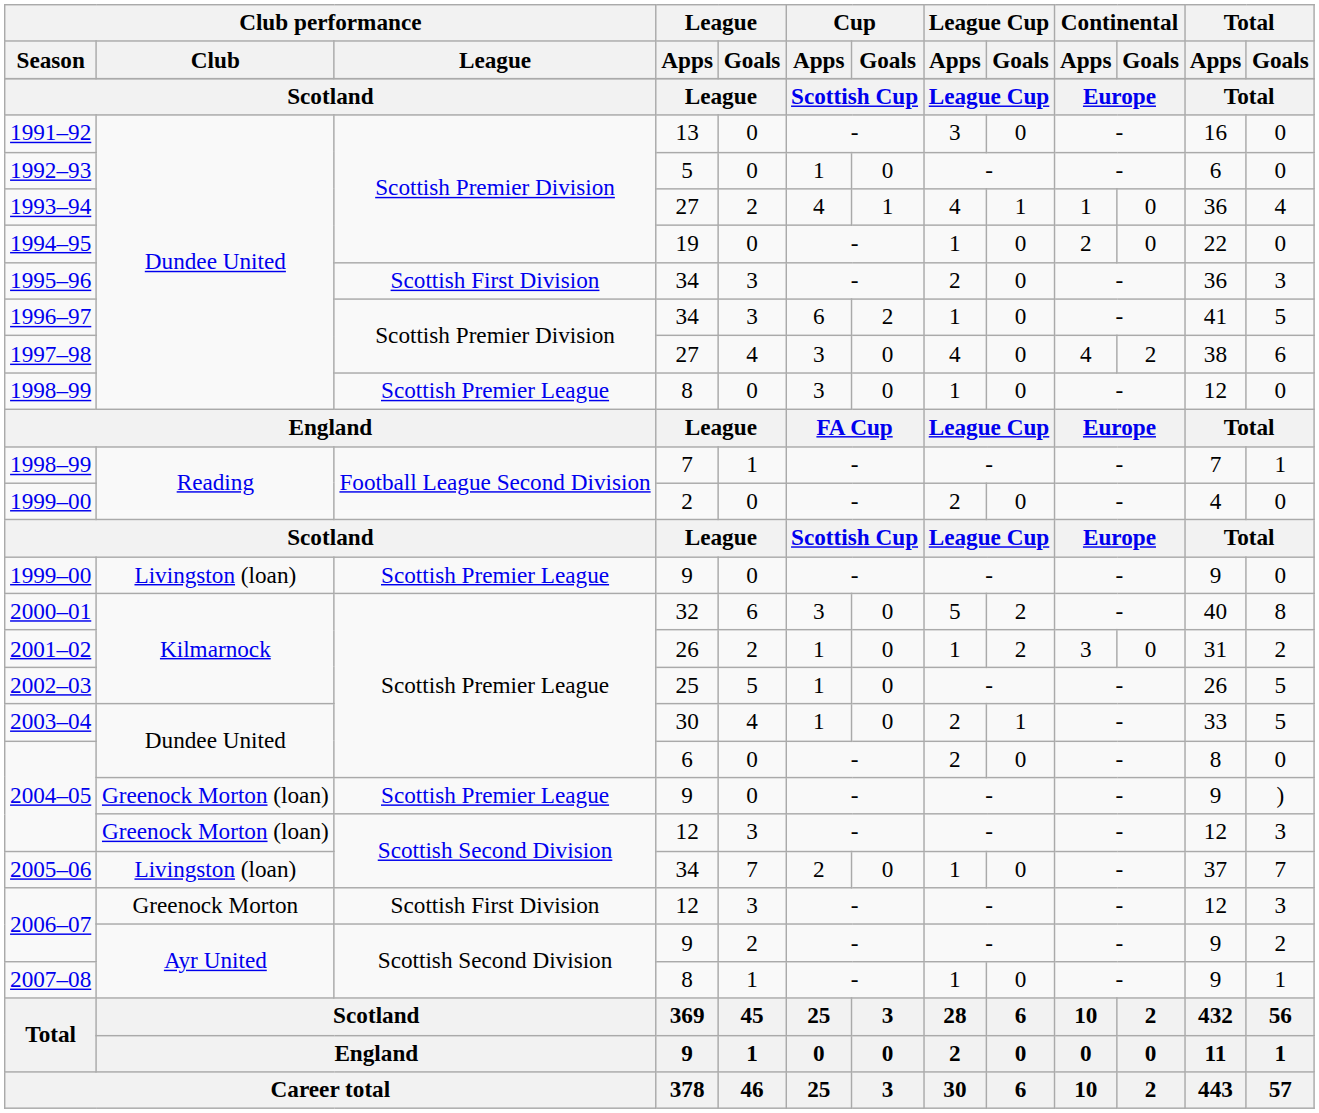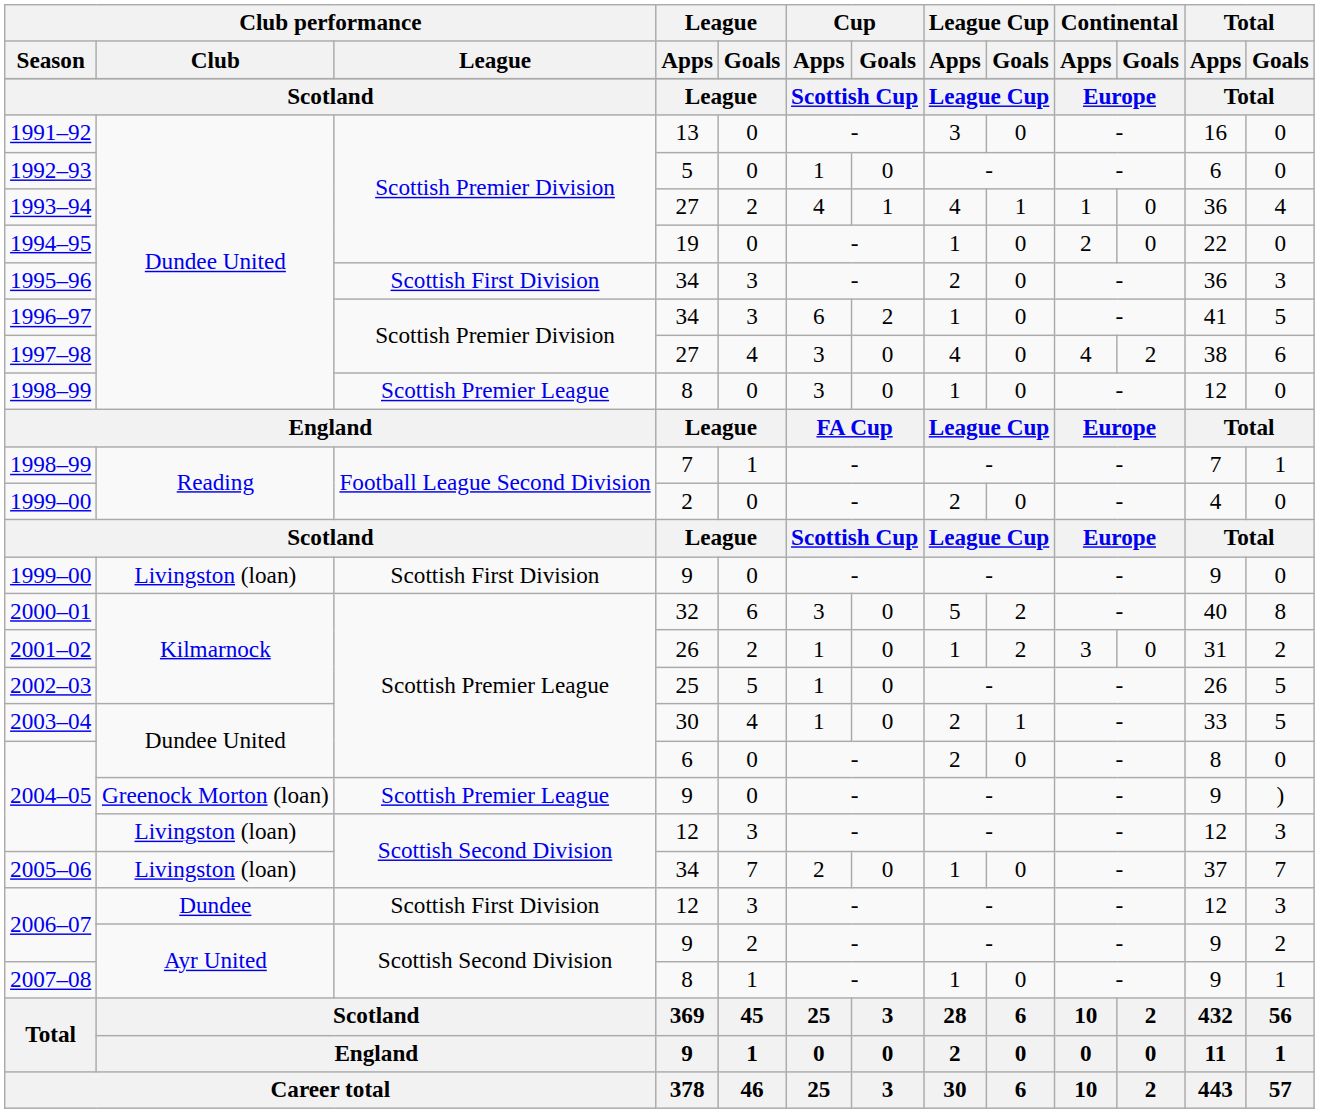 <table class="wikitable" style="text-align:center">
 <tr>
 <th colspan=3>Club performance</th>
 <th colspan=2>League</th>
 <th colspan=2>Cup</th>
 <th colspan=2>League Cup</th>
 <th colspan=2>Continental</th>
 <th colspan=2>Total</th>
 </tr>
 <tr>
 <th>Season</th>
 <th>Club</th>
 <th>League</th>
 <th>Apps</th>
 <th>Goals</th>
 <th>Apps</th>
 <th>Goals</th>
 <th>Apps</th>
 <th>Goals</th>
 <th>Apps</th>
 <th>Goals</th>
 <th>Apps</th>
 <th>Goals</th>
 </tr>
 <tr>
 </tr>
 <tr>
 <th colspan=3>Scotland</th>
 <th colspan=2>League</th>
 <th colspan=2><a href='#'>Scottish Cup</a></th>
 <th colspan=2><a href='#'>League Cup</a></th>
 <th colspan=2><a href='#'>Europe</a></th>
 <th colspan=2>Total</th>
 </tr>
 <tr>
 <td><a href='#'>1991–92</a></td>
 <td rowspan="8"><a href='#'>Dundee United</a></td>
 <td rowspan="4"><a href='#'>Scottish Premier Division</a></td>
 <td>13</td>
 <td>0</td>
 <td colspan="2">-</td>
 <td>3</td>
 <td>0</td>
 <td colspan="2">-</td>
 <td>16</td>
 <td>0</td>
 </tr>
 <tr>
 <td><a href='#'>1992–93</a></td>
 <td>5</td>
 <td>0</td>
 <td>1</td>
 <td>0</td>
 <td colspan="2">-</td>
 <td colspan="2">-</td>
 <td>6</td>
 <td>0</td>
 </tr>
 <tr>
 <td><a href='#'>1993–94</a></td>
 <td>27</td>
 <td>2</td>
 <td>4</td>
 <td>1</td>
 <td>4</td>
 <td>1</td>
 <td>1</td>
 <td>0</td>
 <td>36</td>
 <td>4</td>
 </tr>
 <tr>
 <td><a href='#'>1994–95</a></td>
 <td>19</td>
 <td>0</td>
 <td colspan="2">-</td>
 <td>1</td>
 <td>0</td>
 <td>2</td>
 <td>0</td>
 <td>22</td>
 <td>0</td>
 </tr>
 <tr>
 <td><a href='#'>1995–96</a></td>
 <td><a href='#'>Scottish First Division</a></td>
 <td>34</td>
 <td>3</td>
 <td colspan="2">-</td>
 <td>2</td>
 <td>0</td>
 <td colspan="2">-</td>
 <td>36</td>
 <td>3</td>
 </tr>
 <tr>
 <td><a href='#'>1996–97</a></td>
 <td rowspan="2">Scottish Premier Division</td>
 <td>34</td>
 <td>3</td>
 <td>6</td>
 <td>2</td>
 <td>1</td>
 <td>0</td>
 <td colspan="2">-</td>
 <td>41</td>
 <td>5</td>
 </tr>
 <tr>
 <td><a href='#'>1997–98</a></td>
 <td>27</td>
 <td>4</td>
 <td>3</td>
 <td>0</td>
 <td>4</td>
 <td>0</td>
 <td>4</td>
 <td>2</td>
 <td>38</td>
 <td>6</td>
 </tr>
 <tr>
 <td><a href='#'>1998–99</a></td>
 <td><a href='#'>Scottish Premier League</a></td>
 <td>8</td>
 <td>0</td>
 <td>3</td>
 <td>0</td>
 <td>1</td>
 <td>0</td>
 <td colspan="2">-</td>
 <td>12</td>
 <td>0</td>
 </tr>
 <tr>
 <th colspan=3>England</th>
 <th colspan=2>League</th>
 <th colspan=2><a href='#'>FA Cup</a></th>
 <th colspan=2><a href='#'>League Cup</a></th>
 <th colspan=2><a href='#'>Europe</a></th>
 <th colspan=2>Total</th>
 </tr>
 <tr>
 <td><a href='#'>1998–99</a></td>
 <td rowspan="2"><a href='#'>Reading</a></td>
 <td rowspan="2"><a href='#'>Football League Second Division</a></td>
 <td>7</td>
 <td>1</td>
 <td colspan="2">-</td>
 <td colspan="2">-</td>
 <td colspan="2">-</td>
 <td>7</td>
 <td>1</td>
 </tr>
 <tr>
 <td><a href='#'>1999–00</a></td>
 <td>2</td>
 <td>0</td>
 <td colspan="2">-</td>
 <td>2</td>
 <td>0</td>
 <td colspan="2">-</td>
 <td>4</td>
 <td>0</td>
 </tr>
 <tr>
 <th colspan=3>Scotland</th>
 <th colspan=2>League</th>
 <th colspan=2><a href='#'>Scottish Cup</a></th>
 <th colspan=2><a href='#'>League Cup</a></th>
 <th colspan=2><a href='#'>Europe</a></th>
 <th colspan=2>Total</th>
 </tr>
 <tr>
 <td><a href='#'>1999–00</a></td>
 <td><a href='#'>Livingston</a> (loan)</td>
-<td><a href='#'>Scottish Premier League</a></td>
+<td>Scottish First Division</td>
 <td>9</td>
 <td>0</td>
 <td colspan="2">-</td>
 <td colspan="2">-</td>
 <td colspan="2">-</td>
 <td>9</td>
 <td>0</td>
 </tr>
 <tr>
 <td><a href='#'>2000–01</a></td>
 <td rowspan="3"><a href='#'>Kilmarnock</a></td>
 <td rowspan="5">Scottish Premier League</td>
 <td>32</td>
 <td>6</td>
 <td>3</td>
 <td>0</td>
 <td>5</td>
 <td>2</td>
 <td colspan="2">-</td>
 <td>40</td>
 <td>8</td>
 </tr>
 <tr>
 <td><a href='#'>2001–02</a></td>
 <td>26</td>
 <td>2</td>
 <td>1</td>
 <td>0</td>
 <td>1</td>
 <td>2</td>
 <td>3</td>
 <td>0</td>
 <td>31</td>
 <td>2</td>
 </tr>
 <tr>
 <td><a href='#'>2002–03</a></td>
 <td>25</td>
 <td>5</td>
 <td>1</td>
 <td>0</td>
 <td colspan="2">-</td>
 <td colspan="2">-</td>
 <td>26</td>
 <td>5</td>
 </tr>
 <tr>
 <td><a href='#'>2003–04</a></td>
 <td rowspan="2">Dundee United</td>
 <td>30</td>
 <td>4</td>
 <td>1</td>
 <td>0</td>
 <td>2</td>
 <td>1</td>
 <td colspan="2">-</td>
 <td>33</td>
 <td>5</td>
 </tr>
 <tr>
 <td rowspan="3"><a href='#'>2004–05</a></td>
 <td>6</td>
 <td>0</td>
 <td colspan="2">-</td>
 <td>2</td>
 <td>0</td>
 <td colspan="2">-</td>
 <td>8</td>
 <td>0</td>
 </tr>
 <tr>
 <td><a href='#'>Greenock Morton</a> (loan)</td>
 <td><a href='#'>Scottish Premier League</a></td>
 <td>9</td>
 <td>0</td>
 <td colspan="2">-</td>
 <td colspan="2">-</td>
 <td colspan="2">-</td>
 <td>9</td>
 <td>)</td>
 </tr>
 <tr>
-<td><a href='#'>Greenock Morton</a> (loan)</td>
+<td><a href='#'>Livingston</a> (loan)</td>
 <td rowspan="2"><a href='#'>Scottish Second Division</a></td>
 <td>12</td>
 <td>3</td>
 <td colspan="2">-</td>
 <td colspan="2">-</td>
 <td colspan="2">-</td>
 <td>12</td>
 <td>3</td>
 </tr>
 <tr>
 <td><a href='#'>2005–06</a></td>
 <td><a href='#'>Livingston</a> (loan)</td>
 <td>34</td>
 <td>7</td>
 <td>2</td>
 <td>0</td>
 <td>1</td>
 <td>0</td>
 <td colspan="2">-</td>
 <td>37</td>
 <td>7</td>
 </tr>
 <tr>
 <td rowspan="2"><a href='#'>2006–07</a></td>
-<td>Greenock Morton</td>
+<td><a href='#'>Dundee</a></td>
 <td>Scottish First Division</td>
 <td>12</td>
 <td>3</td>
 <td colspan="2">-</td>
 <td colspan="2">-</td>
 <td colspan="2">-</td>
 <td>12</td>
 <td>3</td>
 </tr>
 <tr>
 <td rowspan="2"><a href='#'>Ayr United</a></td>
 <td rowspan="2">Scottish Second Division</td>
 <td>9</td>
 <td>2</td>
 <td colspan="2">-</td>
 <td colspan="2">-</td>
 <td colspan="2">-</td>
 <td>9</td>
 <td>2</td>
 </tr>
 <tr>
 <td><a href='#'>2007–08</a></td>
 <td>8</td>
 <td>1</td>
 <td colspan="2">-</td>
 <td>1</td>
 <td>0</td>
 <td colspan="2">-</td>
 <td>9</td>
 <td>1</td>
 </tr>
 <tr>
 <th rowspan=2>Total</th>
 <th colspan=2>Scotland</th>
 <th>369</th>
 <th>45</th>
 <th>25</th>
 <th>3</th>
 <th>28</th>
 <th>6</th>
 <th>10</th>
 <th>2</th>
 <th>432</th>
 <th>56</th>
 </tr>
 <tr>
 <th colspan=2>England</th>
 <th>9</th>
 <th>1</th>
 <th>0</th>
 <th>0</th>
 <th>2</th>
 <th>0</th>
 <th>0</th>
 <th>0</th>
 <th>11</th>
 <th>1</th>
 </tr>
 <tr>
 <th colspan=3>Career total</th>
 <th>378</th>
 <th>46</th>
 <th>25</th>
 <th>3</th>
 <th>30</th>
 <th>6</th>
 <th>10</th>
 <th>2</th>
 <th>443</th>
 <th>57</th>
 </tr>
 </table>
